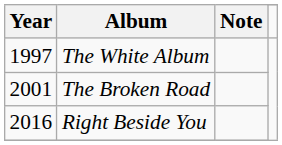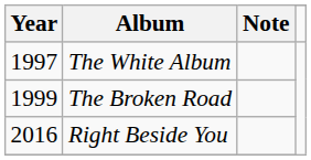 <table class="wikitable">
 <tr>
 <th rowspan="2">Year</th>
 <th rowspan="2">Album</th>
 <th rowspan="2">Note</th>
 </tr>
 <tr>
 <td></td>
 </tr>
 <tr>
 <td>1997</td>
 <td><em>The White Album </em></td>
 <td></td>
 </tr>
 <tr>
-<td>2001</td>
+<td>1999</td>
 <td><em>The Broken Road</em></td>
 <td></td>
 </tr>
 <tr>
 <td>2016</td>
 <td><em>Right Beside You</em></td>
 <td></td>
 </tr>
 <tr>
 </tr>
 </table>
